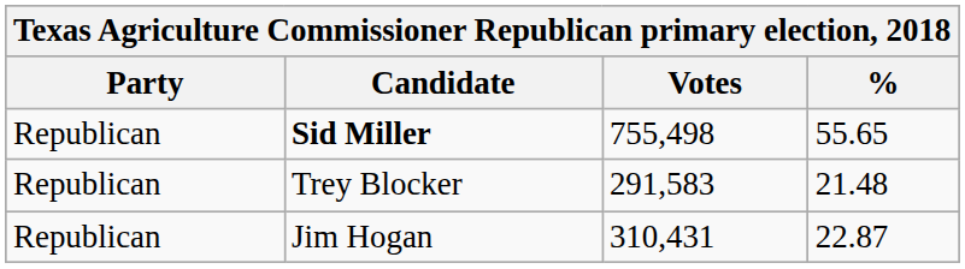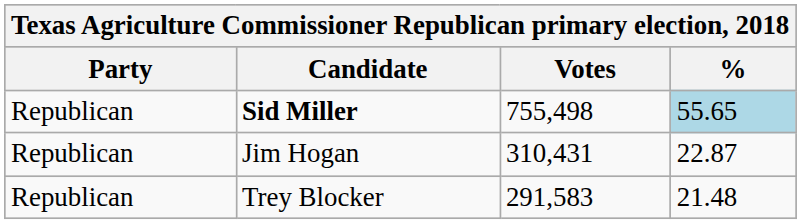 <table class="wikitable">
 <tr>
 <th colspan="4">Texas Agriculture Commissioner Republican primary election, 2018</th>
 </tr>
 <tr>
 <th>Party</th>
 <th>Candidate</th>
 <th>Votes</th>
 <th>%</th>
 </tr>
 <tr>
 <td>Republican</td>
 <td><strong>Sid Miller</strong></td>
 <td>755,498</td>
-<td>55.65</td>
+<td style="background: lightblue;">55.65</td>
+</tr>
+<tr>
+<td>Republican</td>
+<td>Jim Hogan</td>
+<td>310,431</td>
+<td>22.87</td>
 </tr>
 <tr>
 <td>Republican</td>
 <td>Trey Blocker</td>
 <td>291,583</td>
 <td>21.48</td>
 </tr>
-<tr>
-<td>Republican</td>
-<td>Jim Hogan</td>
-<td>310,431</td>
-<td>22.87</td>
-</tr>
 </table>
